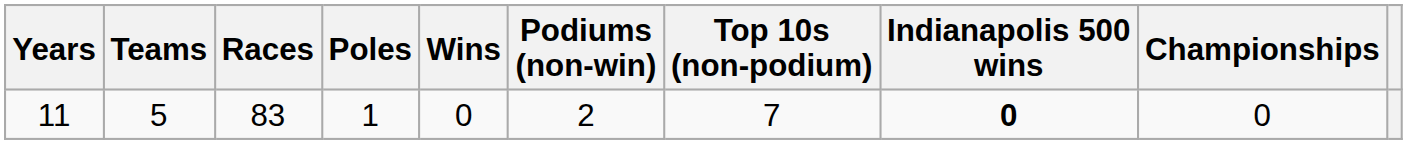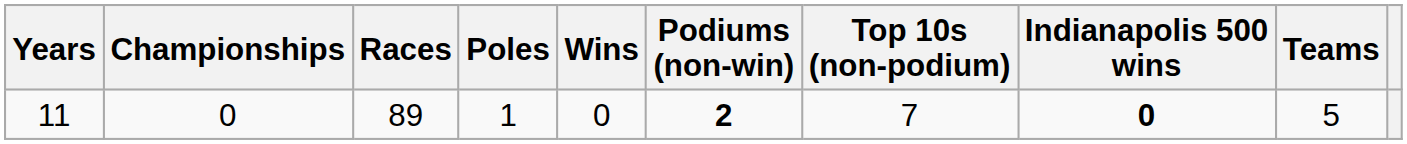 <table class="wikitable" style="text-align:center; font-size:95%">
 <tr>
 <th scope="col">Years</th>
-<th scope="col">Teams</th>
+<th scope="col">Championships</th>
 <th scope="col">Races</th>
 <th scope="col">Poles</th>
 <th scope="col">Wins</th>
 <th scope="col">Podiums<br>(non-win)</th>
 <th scope="col">Top 10s<br>(non-podium)</th>
 <th scope="col">Indianapolis 500<br> wins</th>
-<th scope="col">Championships</th>
+<th scope="col">Teams</th>
 <th scope="col"></th>
 </tr>
 <tr>
 <td>11</td>
-<td>5</td>
-<td>83</td>
+<td>0</td>
+<td>89</td>
 <td>1</td>
 <td>0</td>
-<td>2</td>
+<td><strong>2</strong></td>
 <td>7</td>
 <td><strong>0</strong></td>
-<td>0</td>
+<td>5</td>
 <th></th>
 </tr>
 </table>
